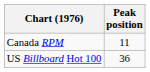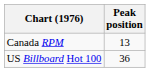 <table class="wikitable sortable">
 <tr>
 <th>Chart (1976)</th>
 <th>Peak<br>position</th>
 </tr>
 <tr>
 <td>Canada <a href='#'><em>RPM</em></a></td>
-<td style="text-align:center;">11</td>
+<td style="text-align:center;">13</td>
 </tr>
 <tr>
 <td>US <em><a href='#'>Billboard</a></em> <a href='#'>Hot 100</a></td>
 <td style="text-align:center;">36</td>
 </tr>
 </table>
